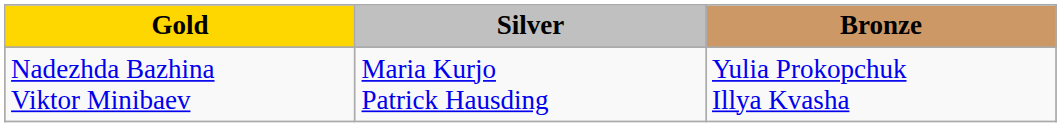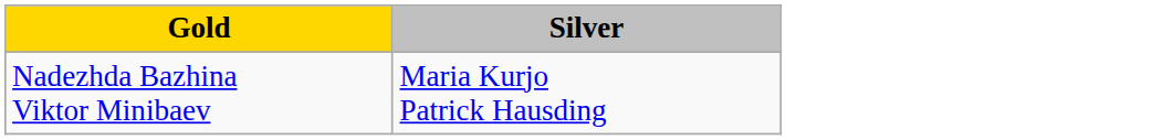 <table class="wikitable" style="text-align:left">
 <tr align="center">
 <td width=200 bgcolor=gold><strong>Gold</strong></td>
 <td width=200 bgcolor=silver><strong>Silver</strong></td>
-<td width=200 bgcolor=CC9966><strong>Bronze</strong></td>
 </tr>
 <tr>
 <td><a href='#'>Nadezhda Bazhina</a> <br> <a href='#'>Viktor Minibaev</a> <br> </td>
 <td><a href='#'>Maria Kurjo</a> <br> <a href='#'>Patrick Hausding</a> <br> </td>
-<td><a href='#'>Yulia Prokopchuk</a> <br> <a href='#'>Illya Kvasha</a> <br> </td>
 </tr>
 </table>
